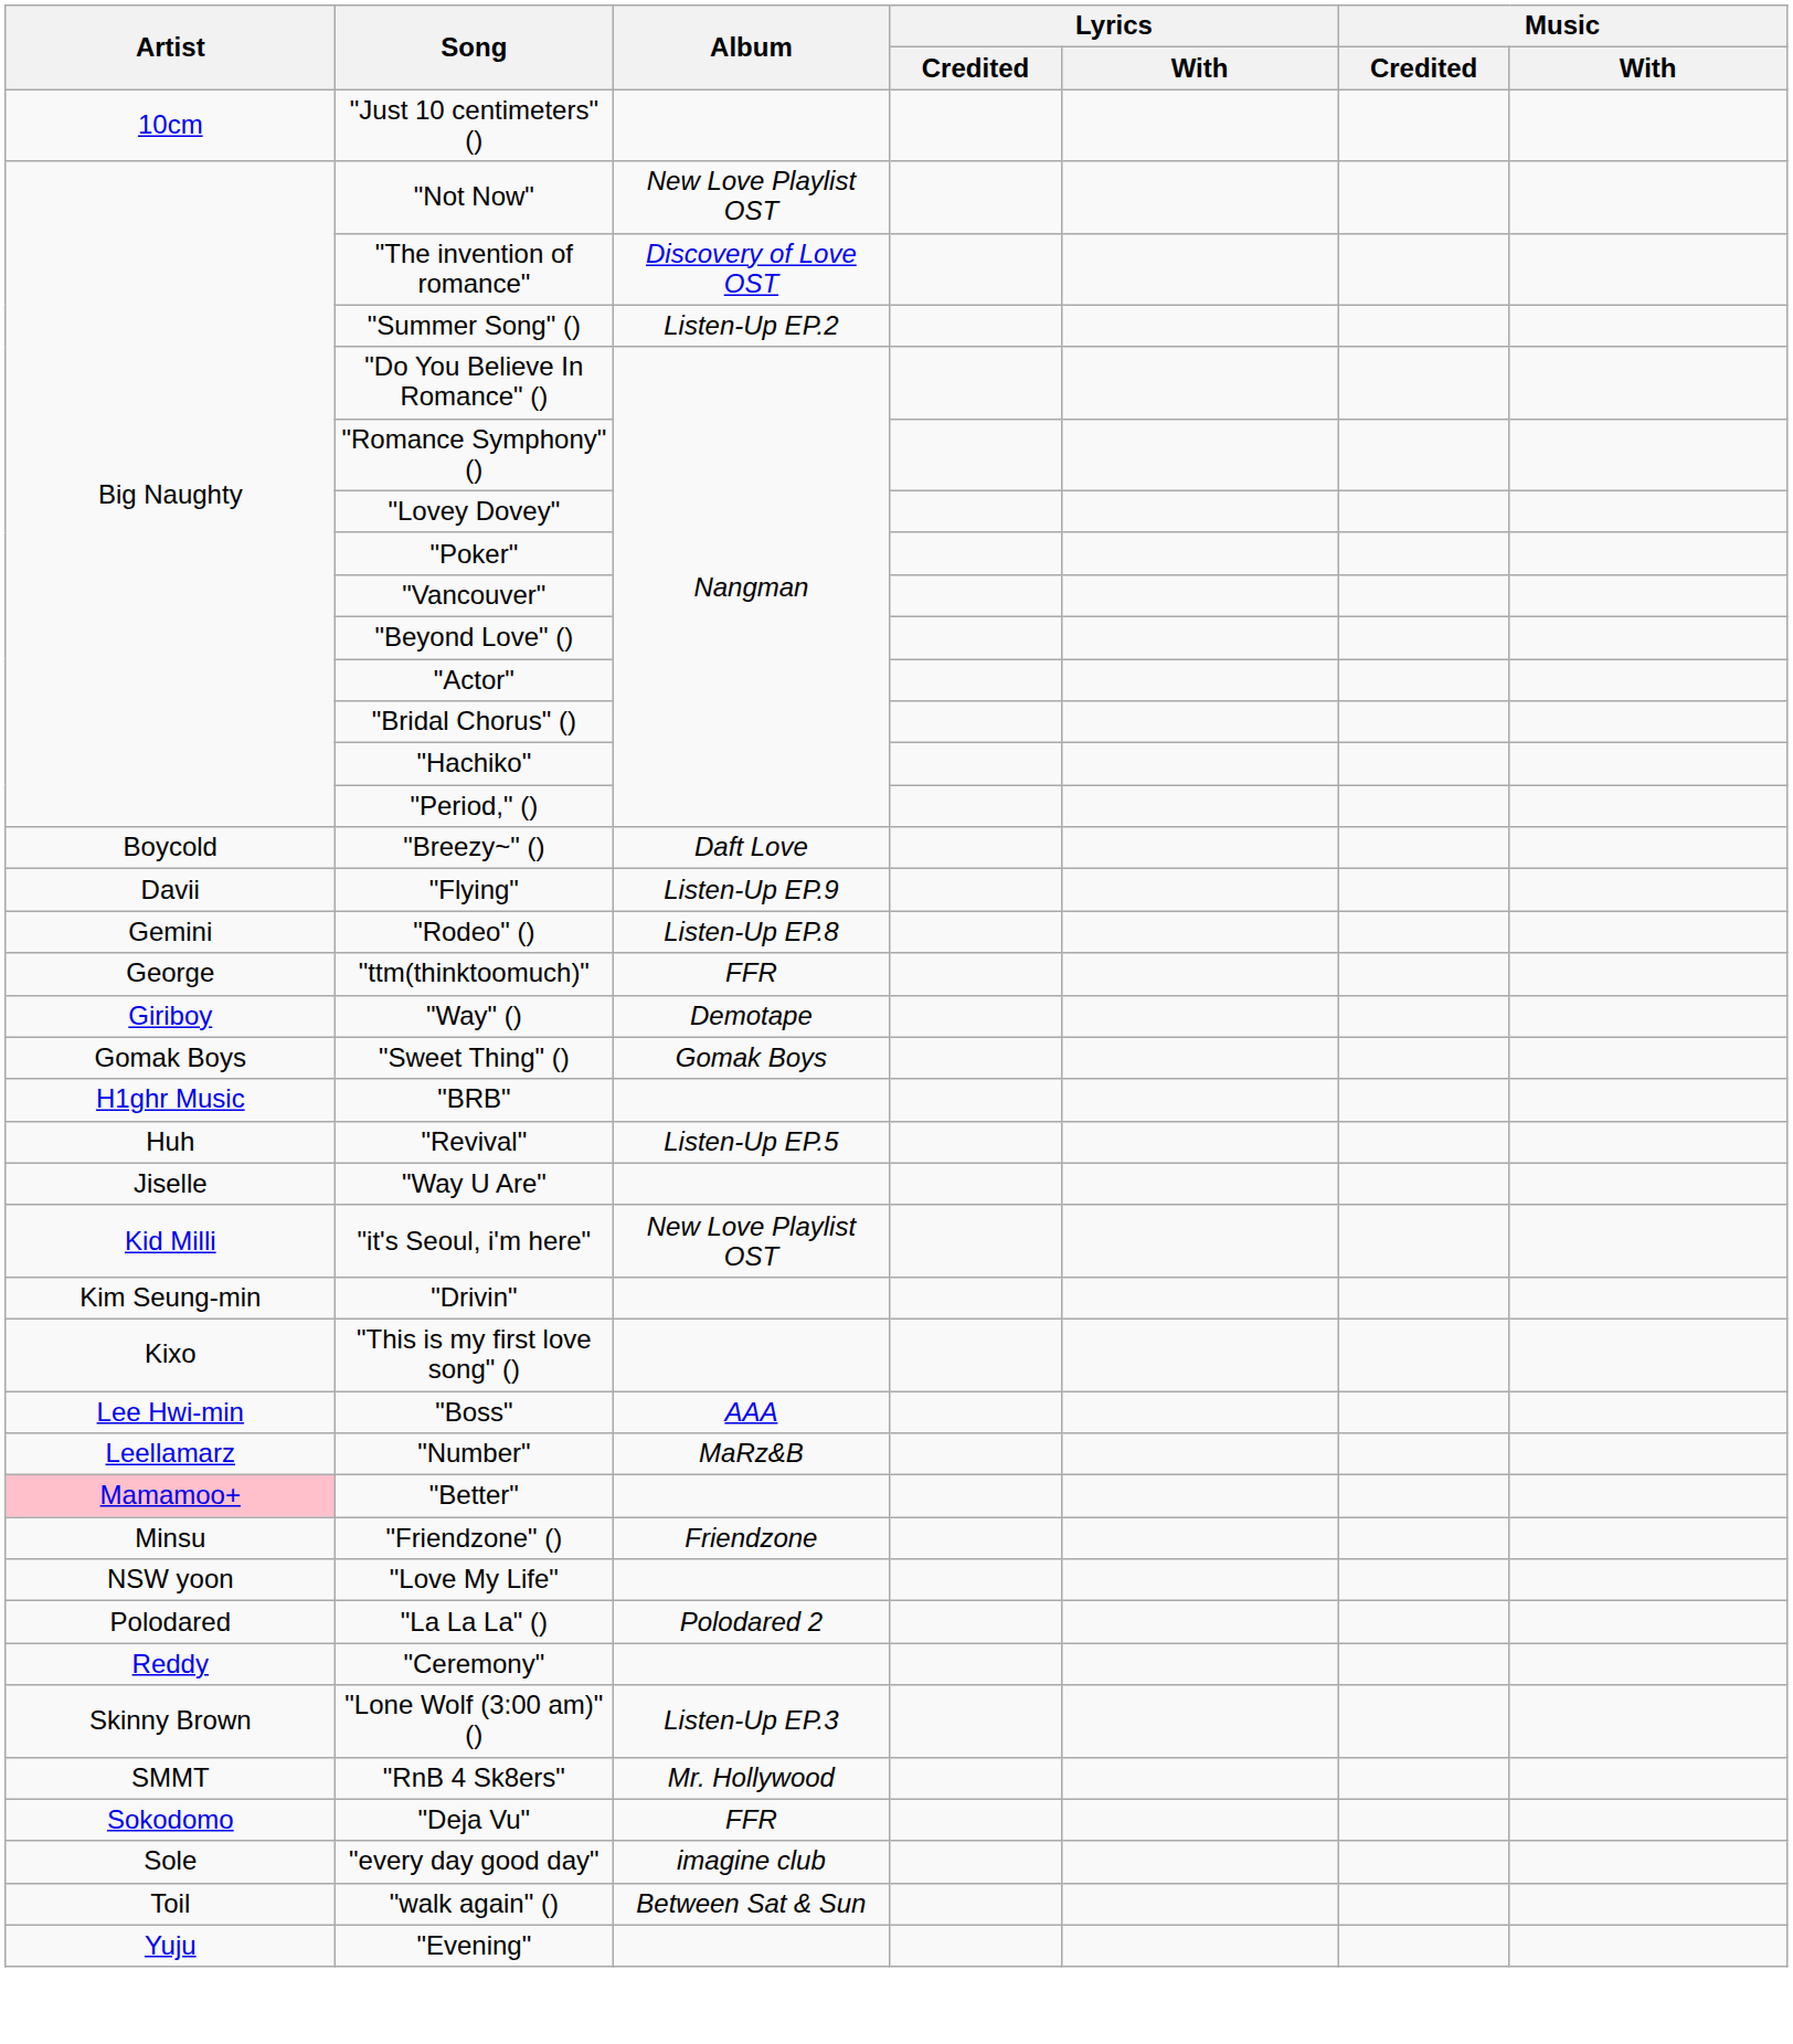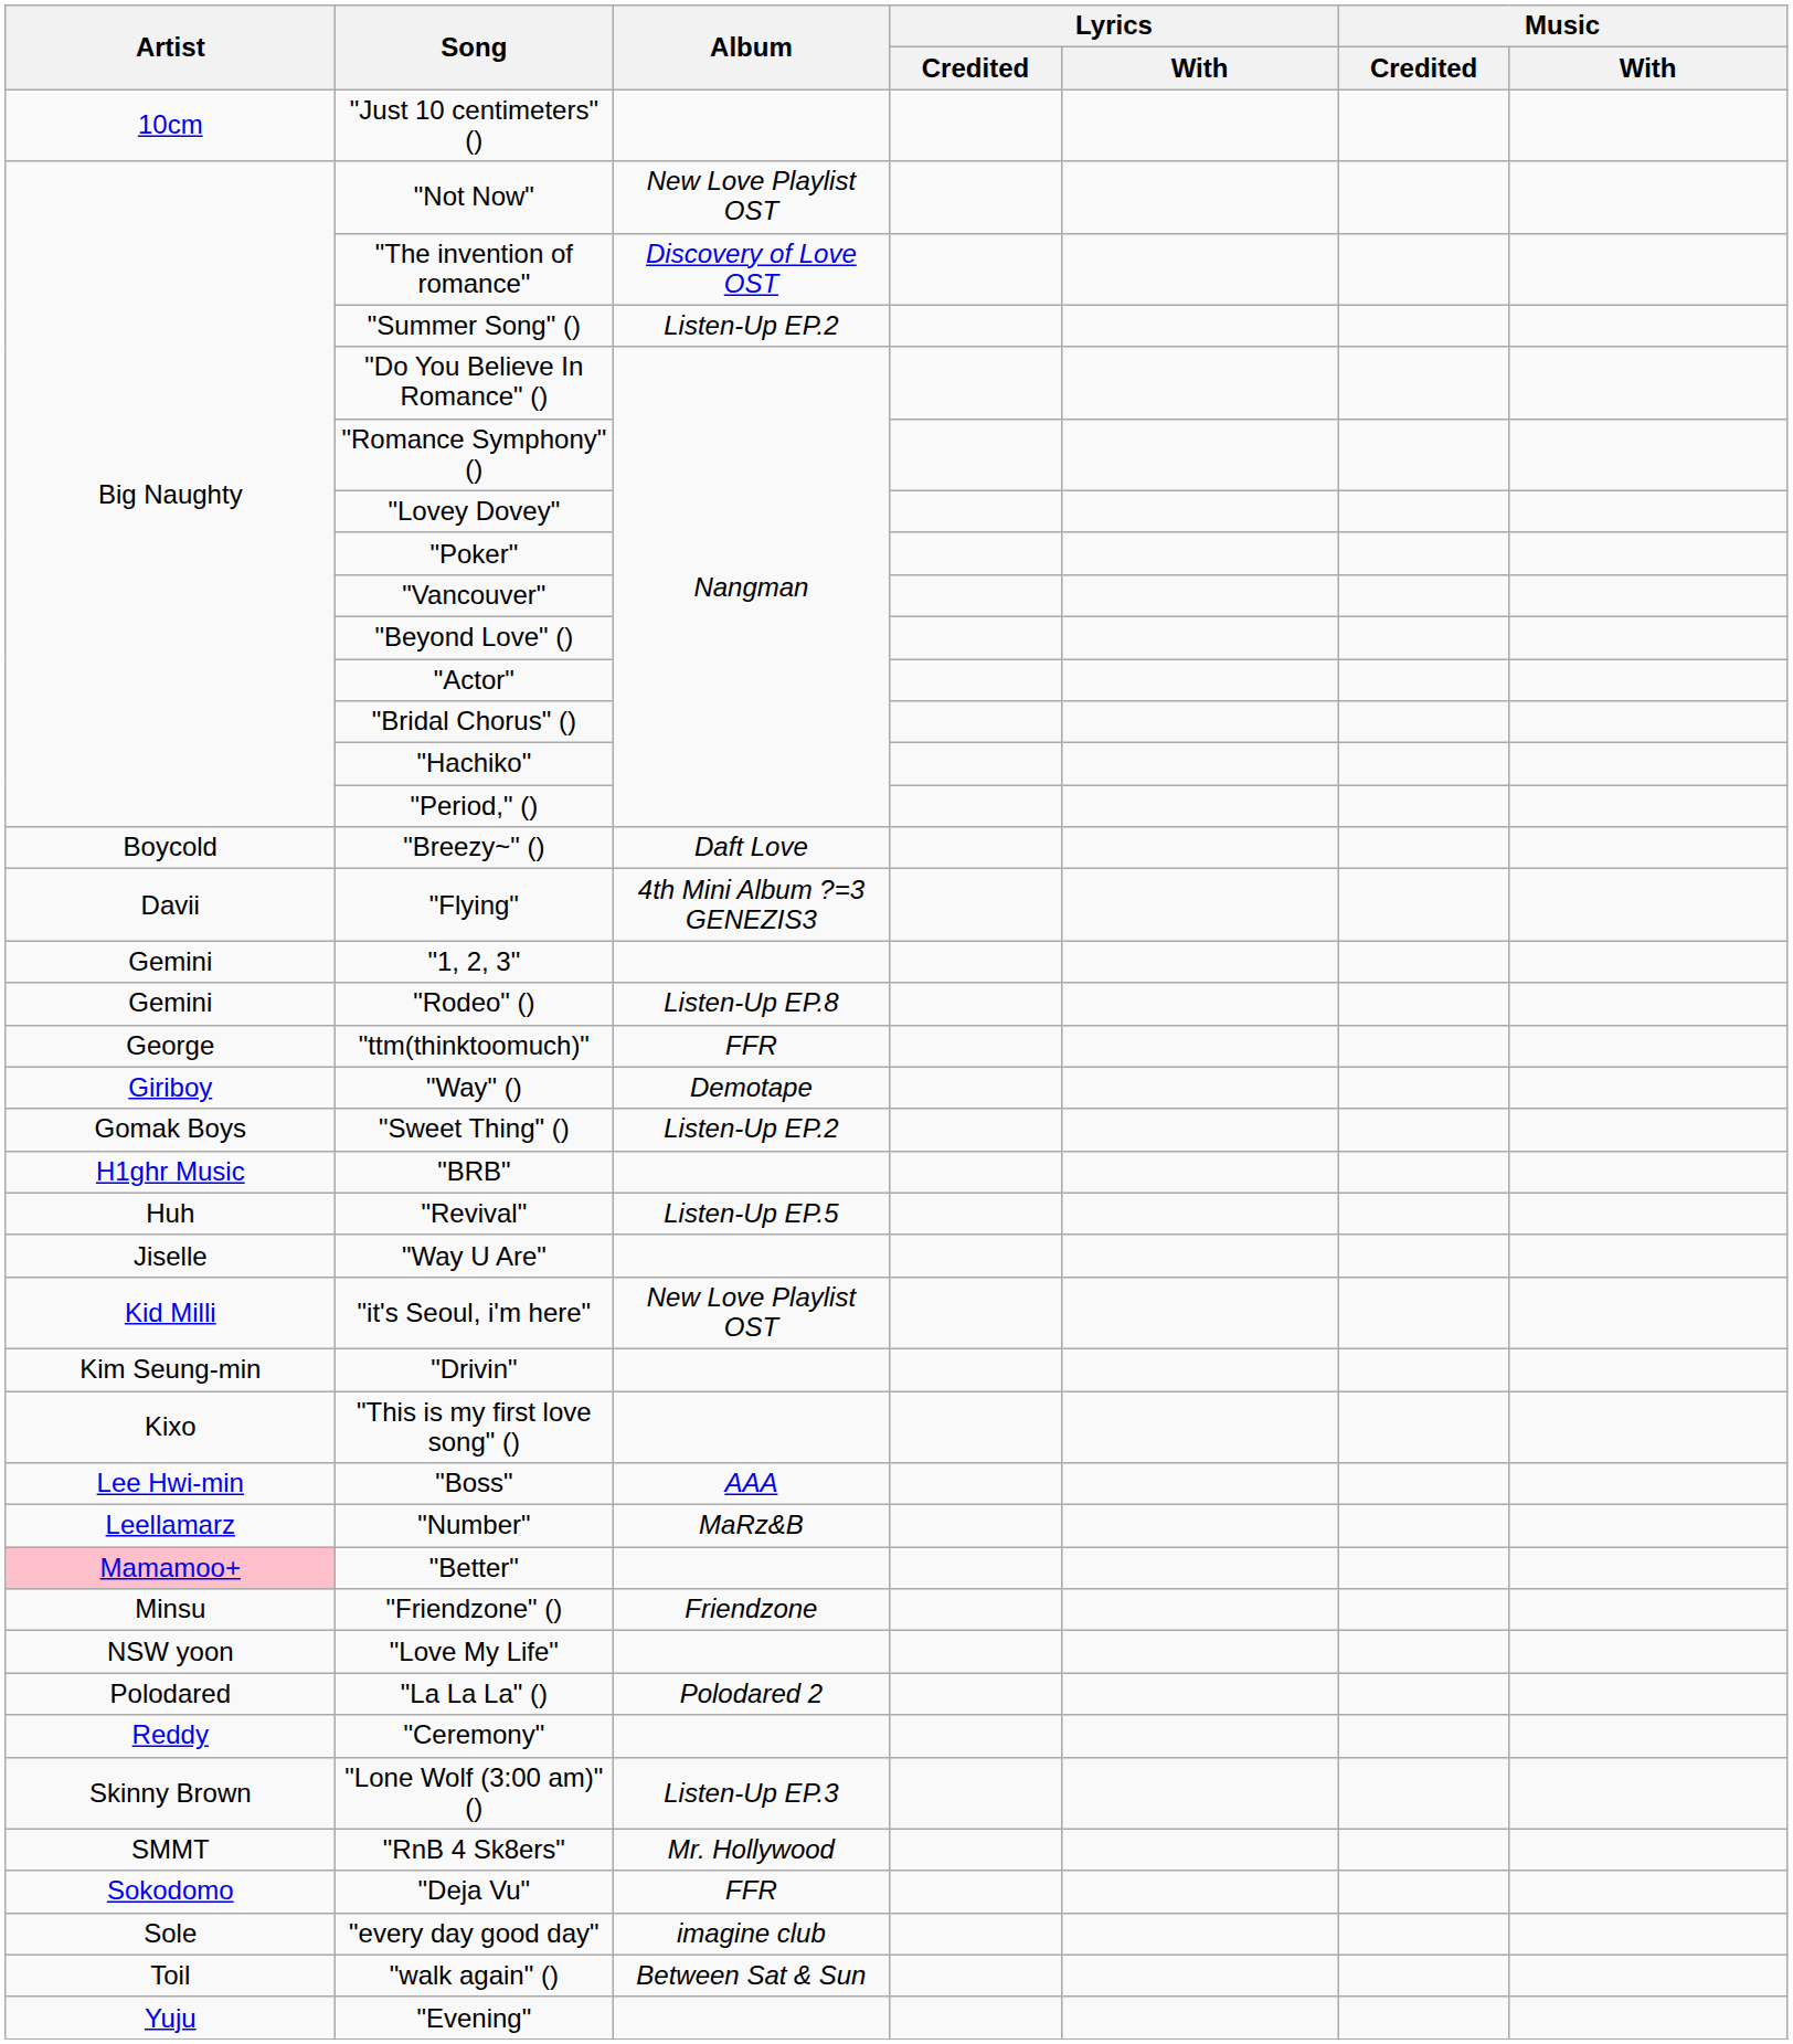 <table class="wikitable" style="text-align:center;">
 <tr>
 <th rowspan="2" style="width:12em;">Artist</th>
 <th rowspan="2" style="width:10em;">Song</th>
 <th rowspan="2" style="width:10em;">Album</th>
 <th colspan="2" style="width:16em;">Lyrics</th>
 <th colspan="2" style="width:16em;">Music</th>
 </tr>
 <tr>
 <th style="width:6em;">Credited</th>
 <th style="width:10em;">With</th>
 <th style="width:6em;">Credited</th>
 <th style="width:10em;">With</th>
 </tr>
 <tr>
 <td><a href='#'>10cm</a><br></td>
 <td>"Just 10 centimeters" ()</td>
 <td></td>
 <td></td>
 <td></td>
 <td></td>
 <td></td>
 </tr>
 <tr>
 <td rowspan="13">Big Naughty</td>
 <td>"Not Now"</td>
 <td><em>New Love Playlist OST</em></td>
 <td></td>
 <td></td>
 <td></td>
 <td></td>
 </tr>
 <tr>
 <td>"The invention of romance"</td>
 <td><em><a href='#'>Discovery of Love OST</a></em></td>
 <td></td>
 <td></td>
 <td></td>
 <td></td>
 </tr>
 <tr>
 <td>"Summer Song" ()<br></td>
 <td><em>Listen-Up EP.2</em></td>
 <td></td>
 <td></td>
 <td></td>
 <td></td>
 </tr>
 <tr>
 <td>"Do You Believe In Romance" ()</td>
 <td rowspan="10"><em>Nangman</em></td>
 <td></td>
 <td></td>
 <td></td>
 <td></td>
 </tr>
 <tr>
 <td>"Romance Symphony" ()<br></td>
 <td></td>
 <td></td>
 <td></td>
 <td></td>
 </tr>
 <tr>
 <td>"Lovey Dovey"<br></td>
 <td></td>
 <td></td>
 <td></td>
 <td></td>
 </tr>
 <tr>
 <td>"Poker"<br></td>
 <td></td>
 <td></td>
 <td></td>
 <td></td>
 </tr>
 <tr>
 <td>"Vancouver"</td>
 <td></td>
 <td></td>
 <td></td>
 <td></td>
 </tr>
 <tr>
 <td>"Beyond Love" ()<br></td>
 <td></td>
 <td></td>
 <td></td>
 <td></td>
 </tr>
 <tr>
 <td>"Actor"<br></td>
 <td></td>
 <td></td>
 <td></td>
 <td></td>
 </tr>
 <tr>
 <td>"Bridal Chorus" ()<br></td>
 <td></td>
 <td></td>
 <td></td>
 <td></td>
 </tr>
 <tr>
 <td>"Hachiko"<br></td>
 <td></td>
 <td></td>
 <td></td>
 <td></td>
 </tr>
 <tr>
 <td>"Period," ()</td>
 <td></td>
 <td></td>
 <td></td>
 <td></td>
 </tr>
 <tr>
 <td>Boycold</td>
 <td>"Breezy~" ()<br></td>
 <td><em>Daft Love</em></td>
 <td></td>
 <td></td>
 <td></td>
 <td></td>
 </tr>
 <tr>
 <td>Davii</td>
 <td>"Flying"<br></td>
-<td><em>Listen-Up EP.9</em></td>
+<td><em>4th Mini Album ?=3 GENEZIS3</em></td>
+<td></td>
+<td></td>
+<td></td>
+<td></td>
+</tr>
+<tr>
+<td>Gemini</td>
+<td>"1, 2, 3"<br></td>
+<td></td>
 <td></td>
 <td></td>
 <td></td>
 <td></td>
 </tr>
 <tr>
 <td>Gemini<br></td>
 <td>"Rodeo" ()</td>
 <td><em>Listen-Up EP.8</em></td>
 <td></td>
 <td></td>
 <td></td>
 <td></td>
 </tr>
 <tr>
 <td>George</td>
 <td>"ttm(thinktoomuch)"<br></td>
 <td><em>FFR</em></td>
 <td></td>
 <td></td>
 <td></td>
 <td></td>
 </tr>
 <tr>
 <td><a href='#'>Giriboy</a></td>
 <td>"Way" ()<br></td>
 <td><em>Demotape</em></td>
 <td></td>
 <td></td>
 <td></td>
 <td></td>
 </tr>
 <tr>
 <td>Gomak Boys</td>
 <td>"Sweet Thing" ()</td>
-<td><em>Gomak Boys</em></td>
+<td><em>Listen-Up EP.2</em></td>
 <td></td>
 <td></td>
 <td></td>
 <td></td>
 </tr>
 <tr>
 <td><a href='#'>H1ghr Music</a></td>
 <td>"BRB"</td>
 <td></td>
 <td></td>
 <td></td>
 <td></td>
 <td></td>
 </tr>
 <tr>
 <td>Huh<br></td>
 <td>"Revival"</td>
 <td><em>Listen-Up EP.5</em></td>
 <td></td>
 <td></td>
 <td></td>
 <td></td>
 </tr>
 <tr>
 <td>Jiselle</td>
 <td>"Way U Are"<br></td>
 <td></td>
 <td></td>
 <td></td>
 <td></td>
 <td></td>
 </tr>
 <tr>
 <td><a href='#'>Kid Milli</a><br></td>
 <td>"it's Seoul, i'm here"</td>
 <td><em>New Love Playlist OST</em></td>
 <td></td>
 <td></td>
 <td></td>
 <td></td>
 </tr>
 <tr>
 <td>Kim Seung-min</td>
 <td>"Drivin"<br></td>
 <td></td>
 <td></td>
 <td></td>
 <td></td>
 <td></td>
 </tr>
 <tr>
 <td>Kixo</td>
 <td>"This is my first love song" ()<br></td>
 <td></td>
 <td></td>
 <td></td>
 <td></td>
 <td></td>
 </tr>
 <tr>
 <td><a href='#'>Lee Hwi-min</a></td>
 <td>"Boss"<br></td>
 <td><em><a href='#'>AAA</a></em></td>
 <td></td>
 <td></td>
 <td></td>
 <td></td>
 </tr>
 <tr>
 <td><a href='#'>Leellamarz</a></td>
 <td>"Number"<br></td>
 <td><em>MaRz&B</em></td>
 <td></td>
 <td></td>
 <td></td>
 <td></td>
 </tr>
 <tr>
 <td style="background: pink;"><a href='#'>Mamamoo+</a></td>
 <td>"Better"<br></td>
 <td></td>
 <td></td>
 <td></td>
 <td></td>
 <td></td>
 </tr>
 <tr>
 <td>Minsu</td>
 <td>"Friendzone" ()<br></td>
 <td><em>Friendzone</em></td>
 <td></td>
 <td></td>
 <td></td>
 <td></td>
 </tr>
 <tr>
 <td>NSW yoon</td>
 <td>"Love My Life"<br></td>
 <td></td>
 <td></td>
 <td></td>
 <td></td>
 <td></td>
 </tr>
 <tr>
 <td>Polodared</td>
 <td>"La La La" ()<br></td>
 <td><em>Polodared 2</em></td>
 <td></td>
 <td></td>
 <td></td>
 <td></td>
 </tr>
 <tr>
 <td><a href='#'>Reddy</a></td>
 <td>"Ceremony"<br></td>
 <td></td>
 <td></td>
 <td></td>
 <td></td>
 <td></td>
 </tr>
 <tr>
 <td>Skinny Brown</td>
 <td>"Lone Wolf (3:00 am)" ()<br></td>
 <td><em>Listen-Up EP.3</em></td>
 <td></td>
 <td></td>
 <td></td>
 <td></td>
 </tr>
 <tr>
 <td>SMMT</td>
 <td>"RnB 4 Sk8ers"<br></td>
 <td><em>Mr. Hollywood</em></td>
 <td></td>
 <td></td>
 <td></td>
 <td></td>
 </tr>
 <tr>
 <td><a href='#'>Sokodomo</a></td>
 <td>"Deja Vu"<br></td>
 <td><em>FFR</em></td>
 <td></td>
 <td></td>
 <td></td>
 <td></td>
 </tr>
 <tr>
 <td>Sole</td>
 <td>"every day good day"<br></td>
 <td><em>imagine club</em></td>
 <td></td>
 <td></td>
 <td></td>
 <td></td>
 </tr>
 <tr>
 <td>Toil</td>
 <td>"walk again" ()<br></td>
 <td><em>Between Sat & Sun</em></td>
 <td></td>
 <td></td>
 <td></td>
 <td></td>
 </tr>
 <tr>
 <td><a href='#'>Yuju</a></td>
 <td>"Evening"<br></td>
 <td></td>
 <td></td>
 <td></td>
 <td></td>
 <td></td>
 </tr>
 </table>
